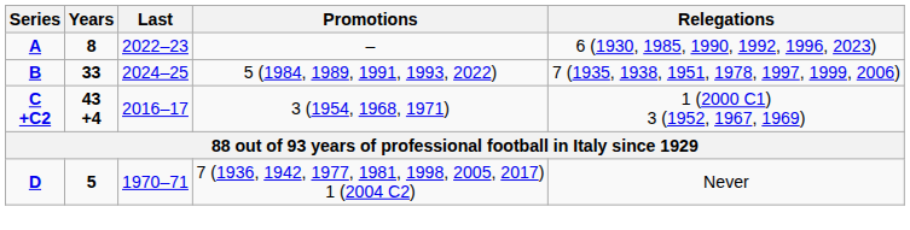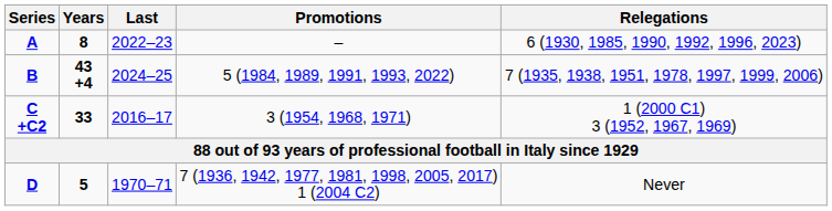 <table class="wikitable sortable" style="font-size:90%; text-align: center;">
 <tr>
 <th>Series</th>
 <th>Years</th>
 <th>Last</th>
 <th>Promotions</th>
 <th>Relegations</th>
 </tr>
 <tr>
 <td align=center><strong><a href='#'>A</a></strong></td>
 <td><strong>8</strong></td>
 <td><a href='#'>2022–23</a></td>
 <td>–</td>
 <td> 6 (<a href='#'>1930</a>, <a href='#'>1985</a>, <a href='#'>1990</a>, <a href='#'>1992</a>, <a href='#'>1996</a>, <a href='#'>2023</a>)</td>
 </tr>
 <tr>
 <td align=center><strong><a href='#'>B</a></strong></td>
-<td><strong>33</strong></td>
+<td><strong>43<br>+4</strong></td>
 <td><a href='#'>2024–25</a></td>
 <td> 5 (<a href='#'>1984</a>, <a href='#'>1989</a>, <a href='#'>1991</a>, <a href='#'>1993</a>, <a href='#'>2022</a>)</td>
 <td> 7 (<a href='#'>1935</a>, <a href='#'>1938</a>, <a href='#'>1951</a>, <a href='#'>1978</a>, <a href='#'>1997</a>, <a href='#'>1999</a>, <a href='#'>2006</a>)</td>
 </tr>
 <tr>
 <td align=center><strong><a href='#'>C</a><br><a href='#'>+C2</a></strong></td>
-<td><strong>43<br>+4</strong></td>
+<td><strong>33</strong></td>
 <td><a href='#'>2016–17</a></td>
 <td> 3 (<a href='#'>1954</a>, <a href='#'>1968</a>, <a href='#'>1971</a>)</td>
 <td> 1 (<a href='#'>2000 C1</a>)<br> 3 (<a href='#'>1952</a>, <a href='#'>1967</a>, <a href='#'>1969</a>)</td>
 </tr>
 <tr>
 <th colspan=5>88 out of 93 years of professional football in Italy since 1929</th>
 </tr>
 <tr>
 <td align=center><strong><a href='#'>D</a></strong></td>
 <td><strong>5</strong></td>
 <td><a href='#'>1970–71</a></td>
 <td> 7 (<a href='#'>1936</a>, <a href='#'>1942</a>, <a href='#'>1977</a>, <a href='#'>1981</a>, <a href='#'>1998</a>, <a href='#'>2005</a>, <a href='#'>2017</a>)<br> 1 (<a href='#'>2004 C2</a>)</td>
 <td>Never</td>
 </tr>
 </table>
